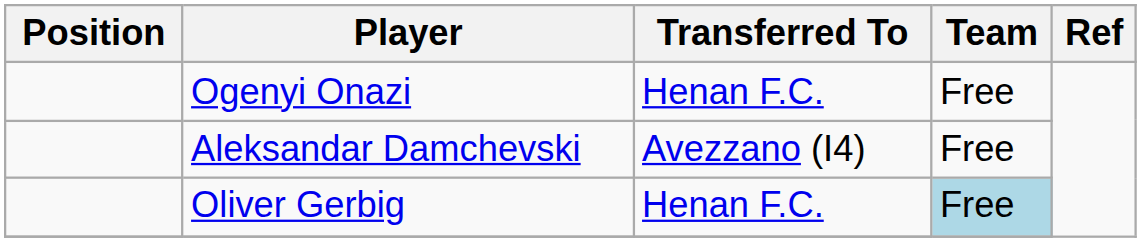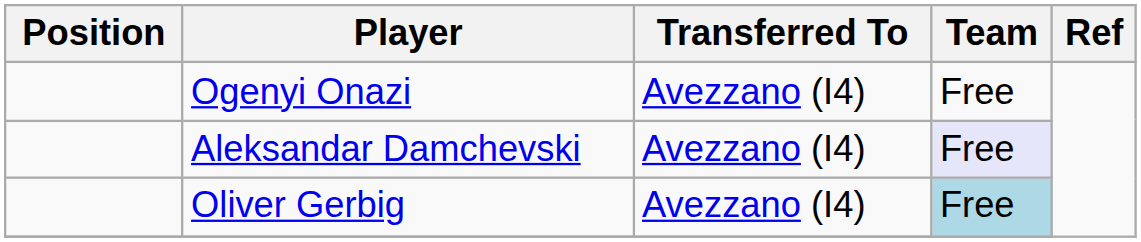 <table class="wikitable sortable" style="width:80%; text-align:center; font-size:100%; text-align:left;">
 <tr>
 <th>Position</th>
 <th>Player</th>
 <th>Transferred To</th>
 <th>Team</th>
 <th>Ref</th>
 </tr>
 <tr>
 <td></td>
 <td> <a href='#'>Ogenyi Onazi</a></td>
-<td> <a href='#'>Henan F.C.</a></td>
+<td> <a href='#'>Avezzano</a> (I4)</td>
 <td>Free</td>
 </tr>
 <tr>
 <td></td>
 <td> <a href='#'>Aleksandar Damchevski</a></td>
 <td> <a href='#'>Avezzano</a> (I4)</td>
-<td>Free</td>
+<td style="background: lavender;">Free</td>
 </tr>
 <tr>
 <td></td>
 <td> <a href='#'>Oliver Gerbig</a></td>
-<td> <a href='#'>Henan F.C.</a></td>
+<td> <a href='#'>Avezzano</a> (I4)</td>
 <td style="background: lightblue;">Free </td>
 </tr>
 <tr>
 </tr>
 </table>
